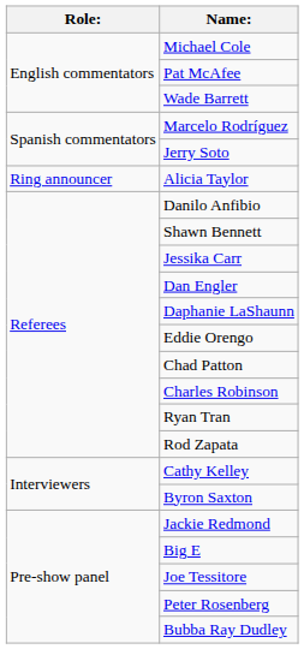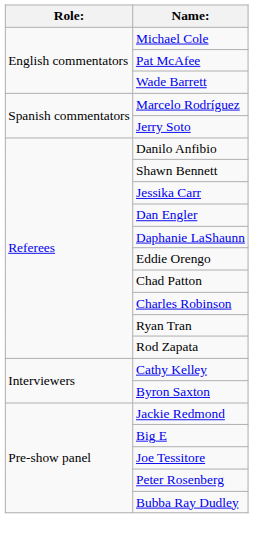 <table class=wikitable style="font-size:90%; margin: 0.5em 0 0.5em 1em; float: right; clear: right;">
 <tr>
 <th>Role:</th>
 <th>Name:</th>
 </tr>
 <tr>
 <td rowspan=3>English commentators</td>
 <td><a href='#'>Michael Cole</a></td>
 </tr>
 <tr>
 <td><a href='#'>Pat McAfee</a></td>
 </tr>
 <tr>
 <td><a href='#'>Wade Barrett</a></td>
 </tr>
 <tr>
 <td rowspan=2>Spanish commentators</td>
 <td><a href='#'>Marcelo Rodríguez</a></td>
 </tr>
 <tr>
 <td><a href='#'>Jerry Soto</a></td>
-</tr>
-<tr>
-<td rowspan="1"><a href='#'>Ring announcer</a></td>
-<td><a href='#'>Alicia Taylor</a></td>
 </tr>
 <tr>
 <td rowspan=10><a href='#'>Referees</a></td>
 <td>Danilo Anfibio</td>
 </tr>
 <tr>
 <td>Shawn Bennett</td>
 </tr>
 <tr>
 <td><a href='#'>Jessika Carr</a></td>
 </tr>
 <tr>
 <td><a href='#'>Dan Engler</a></td>
 </tr>
 <tr>
 <td><a href='#'>Daphanie LaShaunn</a></td>
 </tr>
 <tr>
 <td>Eddie Orengo</td>
 </tr>
 <tr>
 <td>Chad Patton</td>
 </tr>
 <tr>
 <td><a href='#'>Charles Robinson</a></td>
 </tr>
 <tr>
 <td>Ryan Tran</td>
 </tr>
 <tr>
 <td>Rod Zapata</td>
 </tr>
 <tr>
 <td rowspan=2>Interviewers</td>
 <td><a href='#'>Cathy Kelley</a></td>
 </tr>
 <tr>
 <td><a href='#'>Byron Saxton</a></td>
 </tr>
 <tr>
 <td rowspan=5>Pre-show panel</td>
 <td><a href='#'>Jackie Redmond</a></td>
 </tr>
 <tr>
 <td><a href='#'>Big E</a></td>
 </tr>
 <tr>
 <td><a href='#'>Joe Tessitore</a></td>
 </tr>
 <tr>
 <td><a href='#'>Peter Rosenberg</a></td>
 </tr>
 <tr>
 <td><a href='#'>Bubba Ray Dudley</a></td>
 </tr>
 </table>
